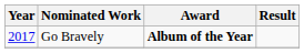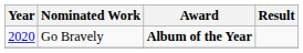 <table class="wikitable">
 <tr>
 <th>Year</th>
 <th>Nominated Work</th>
 <th>Award</th>
 <th>Result</th>
 </tr>
 <tr>
-<td rowspan="1"><a href='#'>2017</a></td>
+<td rowspan="1"><a href='#'>2020</a></td>
 <td>Go Bravely</td>
 <td><strong>Album of the Year</strong></td>
 <td></td>
 </tr>
 <tr>
 </tr>
 </table>
